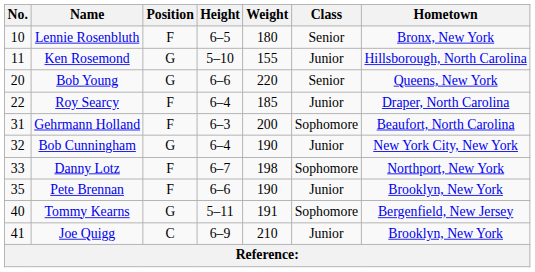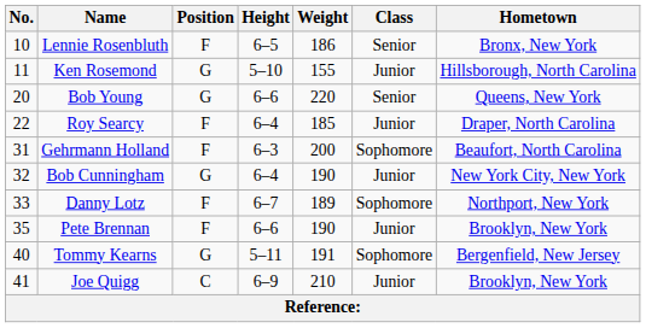 <table class="wikitable">
 <tr>
 <th>No.</th>
 <th>Name</th>
 <th>Position</th>
 <th>Height</th>
 <th>Weight</th>
 <th>Class</th>
 <th>Hometown</th>
 </tr>
 <tr>
 <td style="text-align:center;">10</td>
 <td style="text-align:center;"><a href='#'>Lennie Rosenbluth</a></td>
 <td style="text-align:center;">F</td>
 <td style="text-align:center;">6–5</td>
-<td style="text-align:center;">180</td>
+<td style="text-align:center;">186</td>
 <td style="text-align:center;">Senior</td>
 <td style="text-align:center;"><a href='#'>Bronx, New York</a></td>
 </tr>
 <tr>
 <td style="text-align:center;">11</td>
 <td style="text-align:center;"><a href='#'>Ken Rosemond</a></td>
 <td style="text-align:center;">G</td>
 <td style="text-align:center;">5–10</td>
 <td style="text-align:center;">155</td>
 <td style="text-align:center;">Junior</td>
 <td style="text-align:center;"><a href='#'>Hillsborough, North Carolina</a></td>
 </tr>
 <tr>
 <td style="text-align:center;">20</td>
 <td style="text-align:center;"><a href='#'>Bob Young</a></td>
 <td style="text-align:center;">G</td>
 <td style="text-align:center;">6–6</td>
 <td style="text-align:center;">220</td>
 <td style="text-align:center;">Senior</td>
 <td style="text-align:center;"><a href='#'>Queens, New York</a></td>
 </tr>
 <tr>
 <td style="text-align:center;">22</td>
 <td style="text-align:center;"><a href='#'>Roy Searcy</a></td>
 <td style="text-align:center;">F</td>
 <td style="text-align:center;">6–4</td>
 <td style="text-align:center;">185</td>
 <td style="text-align:center;">Junior</td>
 <td style="text-align:center;"><a href='#'>Draper, North Carolina</a></td>
 </tr>
 <tr>
 <td style="text-align:center;">31</td>
 <td style="text-align:center;"><a href='#'>Gehrmann Holland</a></td>
 <td style="text-align:center;">F</td>
 <td style="text-align:center;">6–3</td>
 <td style="text-align:center;">200</td>
 <td style="text-align:center;">Sophomore</td>
 <td style="text-align:center;"><a href='#'>Beaufort, North Carolina</a></td>
 </tr>
 <tr>
 <td style="text-align:center;">32</td>
 <td style="text-align:center;"><a href='#'>Bob Cunningham</a></td>
 <td style="text-align:center;">G</td>
 <td style="text-align:center;">6–4</td>
 <td style="text-align:center;">190</td>
 <td style="text-align:center;">Junior</td>
 <td style="text-align:center;"><a href='#'>New York City, New York</a></td>
 </tr>
 <tr>
 <td style="text-align:center;">33</td>
 <td style="text-align:center;"><a href='#'>Danny Lotz</a></td>
 <td style="text-align:center;">F</td>
 <td style="text-align:center;">6–7</td>
-<td style="text-align:center;">198</td>
+<td style="text-align:center;">189</td>
 <td style="text-align:center;">Sophomore</td>
 <td style="text-align:center;"><a href='#'>Northport, New York</a></td>
 </tr>
 <tr>
 <td style="text-align:center;">35</td>
 <td style="text-align:center;"><a href='#'>Pete Brennan</a></td>
 <td style="text-align:center;">F</td>
 <td style="text-align:center;">6–6</td>
 <td style="text-align:center;">190</td>
 <td style="text-align:center;">Junior</td>
 <td style="text-align:center;"><a href='#'>Brooklyn, New York</a></td>
 </tr>
 <tr>
 <td style="text-align:center;">40</td>
 <td style="text-align:center;"><a href='#'>Tommy Kearns</a></td>
 <td style="text-align:center;">G</td>
 <td style="text-align:center;">5–11</td>
 <td style="text-align:center;">191</td>
 <td style="text-align:center;">Sophomore</td>
 <td style="text-align:center;"><a href='#'>Bergenfield, New Jersey</a></td>
 </tr>
 <tr>
 <td style="text-align:center;">41</td>
 <td style="text-align:center;"><a href='#'>Joe Quigg</a></td>
 <td style="text-align:center;">C</td>
 <td style="text-align:center;">6–9</td>
 <td style="text-align:center;">210</td>
 <td style="text-align:center;">Junior</td>
 <td style="text-align:center;"><a href='#'>Brooklyn, New York</a></td>
 </tr>
 <tr>
 <th style="text-align:center;" colspan="7">Reference:</th>
 </tr>
 </table>
